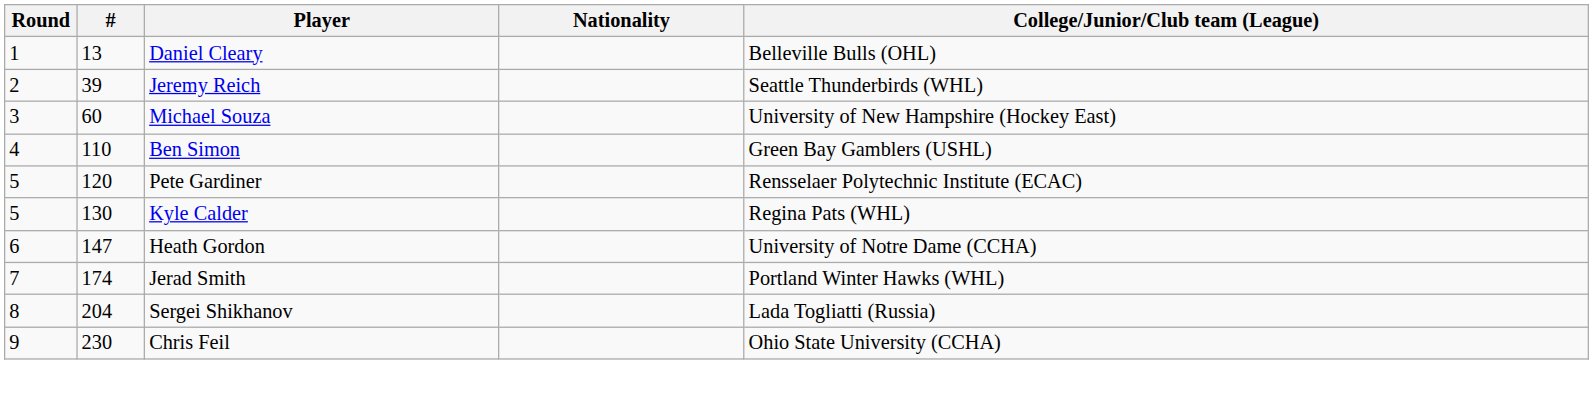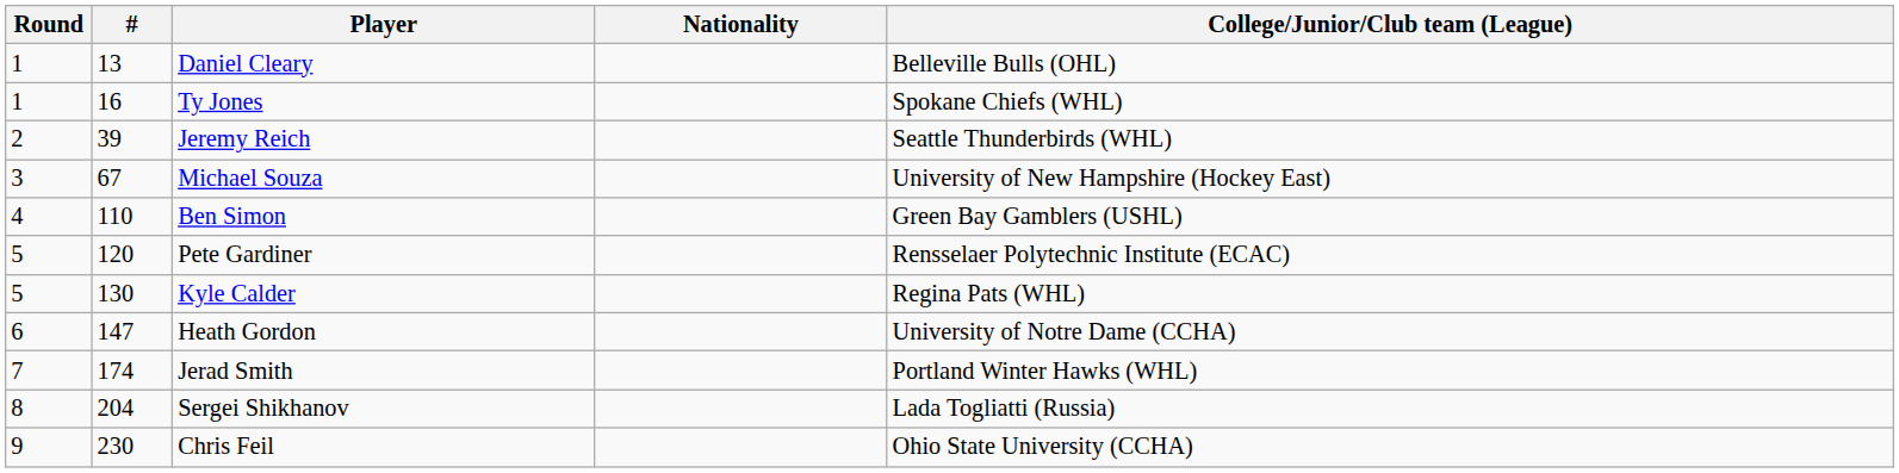 <table class="wikitable">
 <tr align="center">
 <th bgcolor="#DDDDFF" width="4.0%">Round</th>
 <th bgcolor="#DDDDFF" width="4.0%">#</th>
 <th bgcolor="#DDDDFF" width="21.0%">Player</th>
 <th bgcolor="#DDDDFF" width="14.5%">Nationality</th>
 <th bgcolor="#DDDDFF" width="50.0%">College/Junior/Club team (League)</th>
 </tr>
 <tr>
 <td>1</td>
 <td>13</td>
 <td><a href='#'>Daniel Cleary</a></td>
 <td></td>
 <td>Belleville Bulls (OHL)</td>
 </tr>
 <tr>
+<td>1</td>
+<td>16</td>
+<td><a href='#'>Ty Jones</a></td>
+<td></td>
+<td>Spokane Chiefs (WHL)</td>
+</tr>
+<tr>
 <td>2</td>
 <td>39</td>
 <td><a href='#'>Jeremy Reich</a></td>
 <td></td>
 <td>Seattle Thunderbirds (WHL)</td>
 </tr>
 <tr>
 <td>3</td>
-<td>60</td>
+<td>67</td>
 <td><a href='#'>Michael Souza</a></td>
 <td></td>
 <td>University of New Hampshire (Hockey East)</td>
 </tr>
 <tr>
 <td>4</td>
 <td>110</td>
 <td><a href='#'>Ben Simon</a></td>
 <td></td>
 <td>Green Bay Gamblers (USHL)</td>
 </tr>
 <tr>
 <td>5</td>
 <td>120</td>
 <td>Pete Gardiner</td>
 <td></td>
 <td>Rensselaer Polytechnic Institute (ECAC)</td>
 </tr>
 <tr>
 <td>5</td>
 <td>130</td>
 <td><a href='#'>Kyle Calder</a></td>
 <td></td>
 <td>Regina Pats (WHL)</td>
 </tr>
 <tr>
 <td>6</td>
 <td>147</td>
 <td>Heath Gordon</td>
 <td></td>
 <td>University of Notre Dame (CCHA)</td>
 </tr>
 <tr>
 <td>7</td>
 <td>174</td>
 <td>Jerad Smith</td>
 <td></td>
 <td>Portland Winter Hawks (WHL)</td>
 </tr>
 <tr>
 <td>8</td>
 <td>204</td>
 <td>Sergei Shikhanov</td>
 <td></td>
 <td>Lada Togliatti (Russia)</td>
 </tr>
 <tr>
 <td>9</td>
 <td>230</td>
 <td>Chris Feil</td>
 <td></td>
 <td>Ohio State University (CCHA)</td>
 </tr>
 </table>
